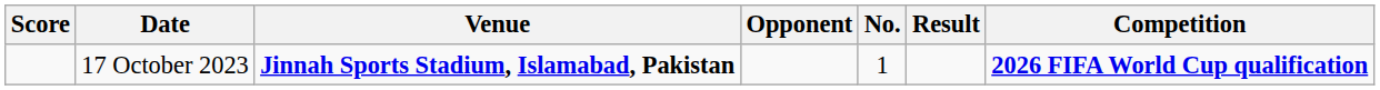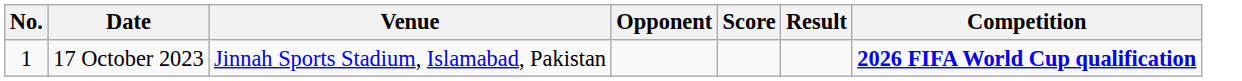 <table class="wikitable plainrowheaders sortable">
 <tr>
-<th scope="col">Score</th>
+<th scope="col">No.</th>
 <th scope="col">Date</th>
 <th scope="col">Venue</th>
 <th scope="col">Opponent</th>
-<th scope="col">No.</th>
+<th scope="col">Score</th>
 <th scope="col">Result</th>
 <th scope="col">Competition</th>
 </tr>
 <tr>
+<td align="center">1</td>
+<td>17 October 2023</td>
+<td><a href='#'>Jinnah Sports Stadium</a>, <a href='#'>Islamabad</a>, Pakistan</td>
+<td></td>
 <td align="center"></td>
-<td>17 October 2023</td>
-<td><strong><a href='#'>Jinnah Sports Stadium</a>, <a href='#'>Islamabad</a>, Pakistan</strong></td>
-<td></td>
-<td align="center">1</td>
 <td align="center"></td>
 <td><strong><a href='#'>2026 FIFA World Cup qualification</a></strong></td>
 </tr>
 </table>
